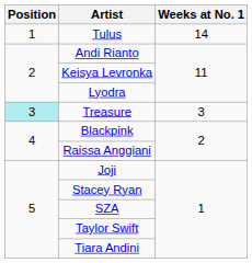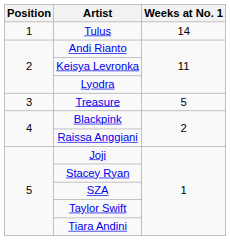 <table class="wikitable plainrowheaders" style="text-align:center;">
 <tr>
 <th scope="col">Position</th>
 <th scope="col">Artist</th>
 <th scope="col">Weeks at No. 1</th>
 </tr>
 <tr>
 <td>1</td>
 <td><a href='#'>Tulus</a></td>
 <td>14</td>
 </tr>
 <tr>
 <td rowspan="3">2</td>
 <td><a href='#'>Andi Rianto</a></td>
 <td rowspan="3">11</td>
 </tr>
 <tr>
 <td><a href='#'>Keisya Levronka</a></td>
 </tr>
 <tr>
 <td><a href='#'>Lyodra</a></td>
 </tr>
 <tr>
-<td style="background: paleturquoise;">3</td>
+<td>3</td>
 <td><a href='#'>Treasure</a></td>
-<td>3</td>
+<td>5</td>
 </tr>
 <tr>
 <td rowspan="2">4</td>
 <td><a href='#'>Blackpink</a></td>
 <td rowspan="2">2</td>
 </tr>
 <tr>
 <td><a href='#'>Raissa Anggiani</a></td>
 </tr>
 <tr>
 <td rowspan="5">5</td>
 <td><a href='#'>Joji</a></td>
 <td rowspan="5">1</td>
 </tr>
 <tr>
 <td><a href='#'>Stacey Ryan</a></td>
 </tr>
 <tr>
 <td><a href='#'>SZA</a></td>
 </tr>
 <tr>
 <td><a href='#'>Taylor Swift</a></td>
 </tr>
 <tr>
 <td><a href='#'>Tiara Andini</a></td>
 </tr>
 </table>
